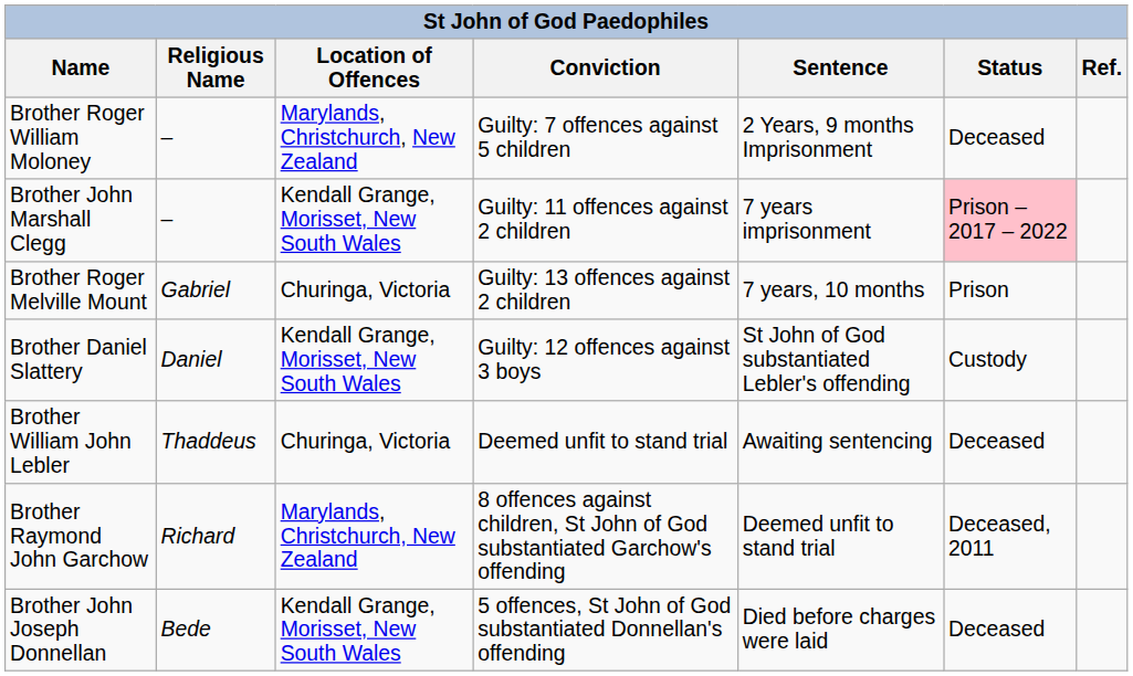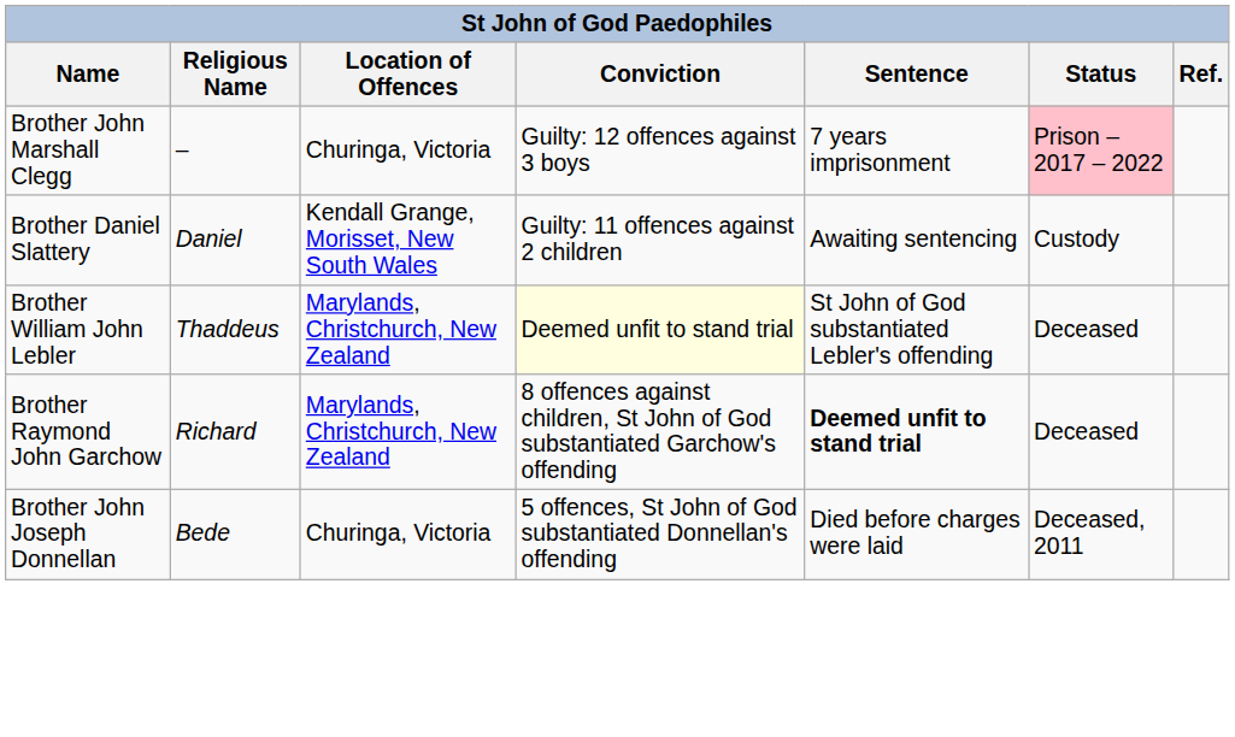 <table class="wikitable" style="width:95%;">
 <tr style="background:#ccc; text-align:center;">
 <th colspan="7" style="background: LightSteelBlue;">St John of God Paedophiles</th>
 </tr>
 <tr style="background:#ccc; text-align:center;">
 <th>Name</th>
 <th>Religious Name</th>
 <th>Location of Offences</th>
 <th>Conviction</th>
 <th>Sentence</th>
 <th>Status</th>
 <th>Ref.</th>
 </tr>
 <tr>
-<td>Brother Roger William Moloney</td>
-<td>–</td>
-<td><a href='#'>Marylands</a>, <a href='#'>Christchurch</a>, <a href='#'>New Zealand</a></td>
-<td>Guilty: 7 offences against 5 children</td>
-<td>2 Years, 9 months Imprisonment</td>
-<td>Deceased</td>
-<td></td>
-</tr>
-<tr>
 <td>Brother John Marshall Clegg</td>
 <td>–</td>
-<td>Kendall Grange, <a href='#'>Morisset, New South Wales</a></td>
-<td>Guilty: 11 offences against 2 children</td>
+<td>Churinga, Victoria</td>
+<td>Guilty: 12 offences against 3 boys</td>
 <td>7 years imprisonment</td>
 <td style="background: pink;">Prison – 2017 – 2022</td>
-<td></td>
-</tr>
-<tr>
-<td>Brother Roger Melville Mount</td>
-<td><em>Gabriel</em></td>
-<td>Churinga, Victoria</td>
-<td>Guilty: 13 offences against 2 children</td>
-<td>7 years, 10 months</td>
-<td>Prison</td>
 <td></td>
 </tr>
 <tr>
 <td>Brother Daniel Slattery</td>
 <td><em>Daniel</em></td>
 <td>Kendall Grange, <a href='#'>Morisset, New South Wales</a></td>
-<td>Guilty: 12 offences against 3 boys</td>
-<td>St John of God substantiated Lebler's offending</td>
+<td>Guilty: 11 offences against 2 children</td>
+<td>Awaiting sentencing</td>
 <td>Custody</td>
 <td></td>
 </tr>
 <tr>
 <td>Brother William John Lebler</td>
 <td><em>Thaddeus</em></td>
-<td>Churinga, Victoria</td>
-<td>Deemed unfit to stand trial</td>
-<td>Awaiting sentencing</td>
+<td><a href='#'>Marylands</a>, <a href='#'>Christchurch, New Zealand</a></td>
+<td style="background: lightyellow;">Deemed unfit to stand trial</td>
+<td>St John of God substantiated Lebler's offending</td>
 <td>Deceased</td>
 <td></td>
 </tr>
 <tr>
 <td>Brother Raymond John Garchow</td>
 <td><em>Richard</em></td>
 <td><a href='#'>Marylands</a>, <a href='#'>Christchurch, New Zealand</a></td>
 <td>8 offences against children, St John of God substantiated Garchow's offending</td>
-<td>Deemed unfit to stand trial</td>
-<td>Deceased, 2011</td>
+<td><strong>Deemed unfit to stand trial</strong></td>
+<td>Deceased</td>
 <td></td>
 </tr>
 <tr>
 <td>Brother John Joseph Donnellan</td>
 <td><em>Bede</em></td>
-<td>Kendall Grange, <a href='#'>Morisset, New South Wales</a></td>
+<td>Churinga, Victoria</td>
 <td>5 offences, St John of God substantiated Donnellan's offending</td>
 <td>Died before charges were laid</td>
-<td>Deceased</td>
+<td>Deceased, 2011</td>
 <td></td>
 </tr>
 </table>
